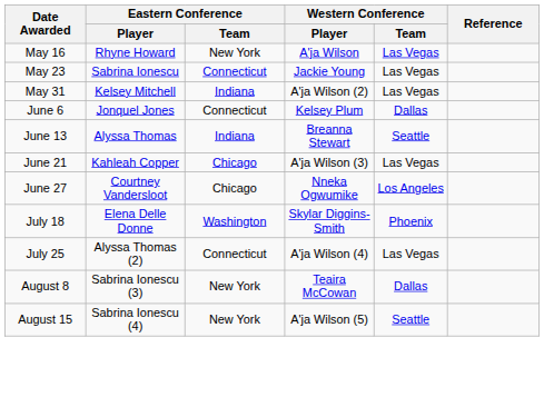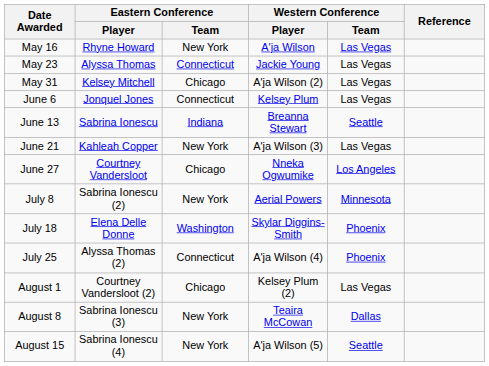 <table class="wikitable" style="width: 80%; text-align:center;">
 <tr>
 <th rowspan=2 width=60>Date Awarded</th>
 <th colspan=2 width=120>Eastern Conference</th>
 <th colspan=2 width=120>Western Conference</th>
 <th rowspan=2 width=50>Reference</th>
 </tr>
 <tr>
 <th width=60>Player</th>
 <th width=60>Team</th>
 <th width=60>Player</th>
 <th width=60>Team</th>
 </tr>
 <tr>
 <td>May 16</td>
 <td><a href='#'>Rhyne Howard</a></td>
 <td>New York</td>
 <td><a href='#'>A'ja Wilson</a></td>
 <td><a href='#'>Las Vegas</a></td>
 <td></td>
 </tr>
 <tr>
 <td>May 23</td>
-<td><a href='#'>Sabrina Ionescu</a></td>
+<td><a href='#'>Alyssa Thomas</a></td>
 <td><a href='#'>Connecticut</a></td>
 <td><a href='#'>Jackie Young</a></td>
 <td>Las Vegas</td>
 <td></td>
 </tr>
 <tr>
 <td>May 31</td>
 <td><a href='#'>Kelsey Mitchell</a></td>
-<td><a href='#'>Indiana</a></td>
+<td>Chicago</td>
 <td>A'ja Wilson (2)</td>
 <td>Las Vegas</td>
 <td></td>
 </tr>
 <tr>
 <td>June 6</td>
 <td><a href='#'>Jonquel Jones</a></td>
 <td>Connecticut</td>
 <td><a href='#'>Kelsey Plum</a></td>
-<td><a href='#'>Dallas</a></td>
+<td>Las Vegas</td>
 <td></td>
 </tr>
 <tr>
 <td>June 13</td>
-<td><a href='#'>Alyssa Thomas</a></td>
+<td><a href='#'>Sabrina Ionescu</a></td>
 <td><a href='#'>Indiana</a></td>
 <td><a href='#'>Breanna Stewart</a></td>
 <td><a href='#'>Seattle</a></td>
 <td></td>
 </tr>
 <tr>
 <td>June 21</td>
 <td><a href='#'>Kahleah Copper</a></td>
-<td><a href='#'>Chicago</a></td>
+<td>New York</td>
 <td>A'ja Wilson (3)</td>
 <td>Las Vegas</td>
 <td></td>
 </tr>
 <tr>
 <td>June 27</td>
 <td><a href='#'>Courtney Vandersloot</a></td>
 <td>Chicago</td>
 <td><a href='#'>Nneka Ogwumike</a></td>
 <td><a href='#'>Los Angeles</a></td>
+<td></td>
+</tr>
+<tr>
+<td>July 8</td>
+<td>Sabrina Ionescu (2)</td>
+<td>New York</td>
+<td><a href='#'>Aerial Powers</a></td>
+<td><a href='#'>Minnesota</a></td>
 <td></td>
 </tr>
 <tr>
 <td>July 18</td>
 <td><a href='#'>Elena Delle Donne</a></td>
 <td><a href='#'>Washington</a></td>
 <td><a href='#'>Skylar Diggins-Smith</a></td>
 <td><a href='#'>Phoenix</a></td>
 <td></td>
 </tr>
 <tr>
 <td>July 25</td>
 <td>Alyssa Thomas (2)</td>
 <td>Connecticut</td>
 <td>A'ja Wilson (4)</td>
+<td><a href='#'>Phoenix</a></td>
+<td></td>
+</tr>
+<tr>
+<td>August 1</td>
+<td>Courtney Vandersloot (2)</td>
+<td>Chicago</td>
+<td>Kelsey Plum (2)</td>
 <td>Las Vegas</td>
 <td></td>
 </tr>
 <tr>
 <td>August 8</td>
 <td>Sabrina Ionescu (3)</td>
 <td>New York</td>
 <td><a href='#'>Teaira McCowan</a></td>
 <td><a href='#'>Dallas</a></td>
 <td></td>
 </tr>
 <tr>
 <td>August 15</td>
 <td>Sabrina Ionescu (4)</td>
 <td>New York</td>
 <td>A'ja Wilson (5)</td>
 <td><a href='#'>Seattle</a></td>
 <td></td>
 </tr>
 </table>
